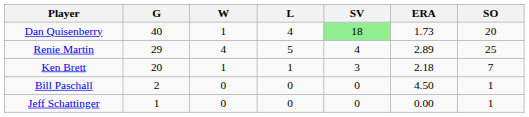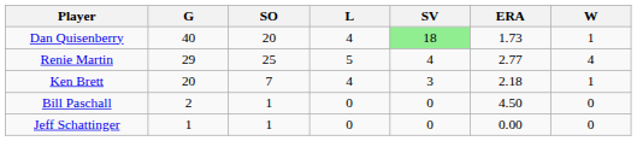 <table class="wikitable sortable">
 <tr>
 <th bgcolor="#DDDDFF" width="16%">Player</th>
 <th bgcolor="#DDDDFF" width="9%">G</th>
-<th bgcolor="#DDDDFF" width="9%">W</th>
+<th bgcolor="#DDDDFF" width="9%">SO</th>
 <th bgcolor="#DDDDFF" width="9%">L</th>
 <th bgcolor="#DDDDFF" width="9%">SV</th>
 <th bgcolor="#DDDDFF" width="9%">ERA</th>
-<th bgcolor="#DDDDFF" width="9%">SO</th>
+<th bgcolor="#DDDDFF" width="9%">W</th>
 </tr>
 <tr align="center">
 <td><a href='#'>Dan Quisenberry</a></td>
 <td>40</td>
-<td>1</td>
+<td>20</td>
 <td>4</td>
 <td style="background: lightgreen;">18</td>
 <td>1.73</td>
-<td>20</td>
+<td>1</td>
 </tr>
 <tr align=center>
 <td><a href='#'>Renie Martin</a></td>
 <td>29</td>
-<td>4</td>
+<td>25</td>
 <td>5</td>
 <td>4</td>
-<td>2.89</td>
-<td>25</td>
+<td>2.77</td>
+<td>4</td>
 </tr>
 <tr align=center>
 <td><a href='#'>Ken Brett</a></td>
 <td>20</td>
-<td>1</td>
-<td>1</td>
+<td>7</td>
+<td>4</td>
 <td>3</td>
 <td>2.18</td>
-<td>7</td>
+<td>1</td>
 </tr>
 <tr align=center>
 <td><a href='#'>Bill Paschall</a></td>
 <td>2</td>
-<td>0</td>
+<td>1</td>
 <td>0</td>
 <td>0</td>
 <td>4.50</td>
-<td>1</td>
+<td>0</td>
 </tr>
 <tr align="center">
 <td><a href='#'>Jeff Schattinger</a></td>
 <td>1</td>
-<td>0</td>
+<td>1</td>
 <td>0</td>
 <td>0</td>
 <td>0.00</td>
-<td>1</td>
+<td>0</td>
 </tr>
 </table>
